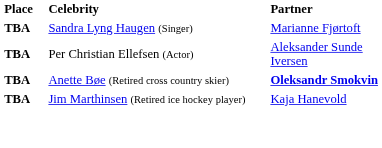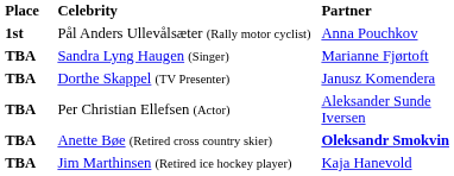 <table border="0" cellpadding="2">
 <tr>
 <td style="width:50px;"><strong>Place</strong></td>
 <td style="width:275px;"><strong>Celebrity</strong></td>
 <td style="width:150px;"><strong>Partner</strong></td>
 </tr>
 <tr>
+<td><strong>1st</strong></td>
+<td>Pål Anders Ullevålsæter <small>(Rally motor cyclist)</small></td>
+<td><a href='#'>Anna Pouchkov</a></td>
+</tr>
+<tr>
 <td><strong>TBA</strong></td>
 <td><a href='#'>Sandra Lyng Haugen</a> <small>(Singer)</small></td>
 <td><a href='#'>Marianne Fjørtoft</a></td>
+</tr>
+<tr>
+<td><strong>TBA</strong></td>
+<td><a href='#'>Dorthe Skappel</a> <small>(TV Presenter)</small></td>
+<td><a href='#'>Janusz Komendera</a></td>
 </tr>
 <tr>
 <td><strong>TBA</strong></td>
 <td>Per Christian Ellefsen <small>(Actor)</small></td>
 <td><a href='#'>Aleksander Sunde Iversen</a></td>
 </tr>
 <tr>
 <td><strong>TBA</strong></td>
 <td><a href='#'>Anette Bøe</a> <small>(Retired cross country skier)</small></td>
 <td><strong><a href='#'>Oleksandr Smokvin</a></strong></td>
 </tr>
 <tr>
 <td><strong>TBA</strong></td>
 <td><a href='#'>Jim Marthinsen</a> <small>(Retired ice hockey player)</small></td>
 <td><a href='#'>Kaja Hanevold</a></td>
 </tr>
 </table>
